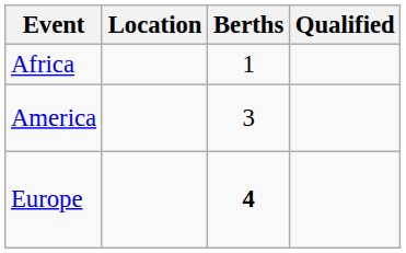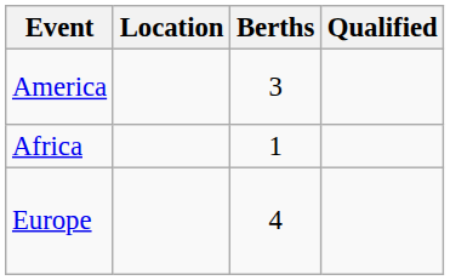 <table class="wikitable">
 <tr>
 <th>Event</th>
 <th>Location</th>
 <th>Berths</th>
 <th>Qualified</th>
 </tr>
 <tr>
+<td><a href='#'>America</a></td>
+<td></td>
+<td align=center>3</td>
+<td><br><br></td>
+</tr>
+<tr>
 <td><a href='#'>Africa</a></td>
 <td></td>
 <td align=center>1</td>
 <td></td>
 </tr>
 <tr>
-<td><a href='#'>America</a></td>
-<td></td>
-<td align=center>3</td>
-<td><br><br></td>
-</tr>
-<tr>
 <td><a href='#'>Europe</a></td>
 <td></td>
-<td align=center><strong>4</strong></td>
+<td align=center>4</td>
 <td><br><br><br></td>
 </tr>
 </table>
